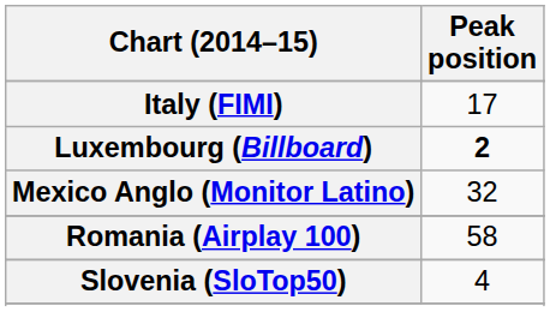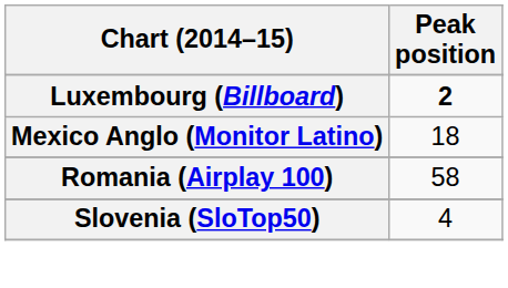 <table class="wikitable sortable plainrowheaders" style="text-align:center">
 <tr>
 <th>Chart (2014–15)</th>
 <th>Peak<br>position</th>
 </tr>
 <tr>
 </tr>
 <tr>
 </tr>
 <tr>
 </tr>
 <tr>
 </tr>
 <tr>
 </tr>
 <tr>
 </tr>
 <tr>
 </tr>
 <tr>
 </tr>
 <tr>
 </tr>
 <tr>
 </tr>
 <tr>
 </tr>
 <tr>
 </tr>
 <tr>
 </tr>
 <tr>
 </tr>
 <tr>
-<th scope="row">Italy (<a href='#'>FIMI</a>)</th>
-<td>17</td>
-</tr>
-<tr>
 <th scope="row">Luxembourg (<em><a href='#'>Billboard</a></em>)</th>
 <td><strong>2</strong></td>
 </tr>
 <tr>
 <th scope="row">Mexico Anglo (<a href='#'>Monitor Latino</a>)</th>
-<td>32</td>
+<td>18</td>
 </tr>
 <tr>
 </tr>
 <tr>
 </tr>
 <tr>
 </tr>
 <tr>
 </tr>
 <tr>
 <th scope="row">Romania (<a href='#'>Airplay 100</a>)</th>
 <td align=center>58</td>
 </tr>
 <tr>
 </tr>
 <tr>
 </tr>
 <tr>
 </tr>
 <tr>
 <th scope="row">Slovenia (<a href='#'>SloTop50</a>)</th>
 <td>4</td>
 </tr>
 <tr>
 </tr>
 <tr>
 </tr>
 <tr>
 </tr>
 <tr>
 </tr>
 <tr>
 </tr>
 <tr>
 </tr>
 <tr>
 </tr>
 <tr>
 </tr>
 <tr>
 </tr>
 <tr>
 </tr>
 </table>
